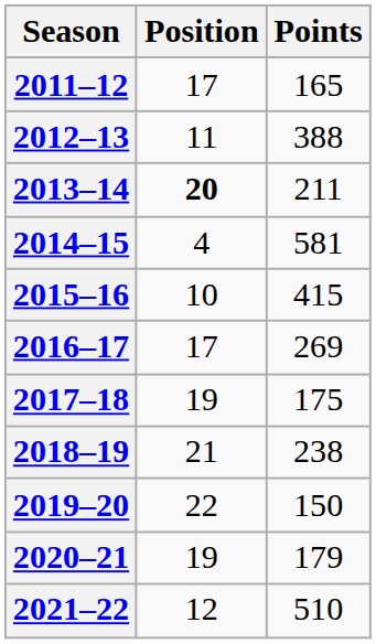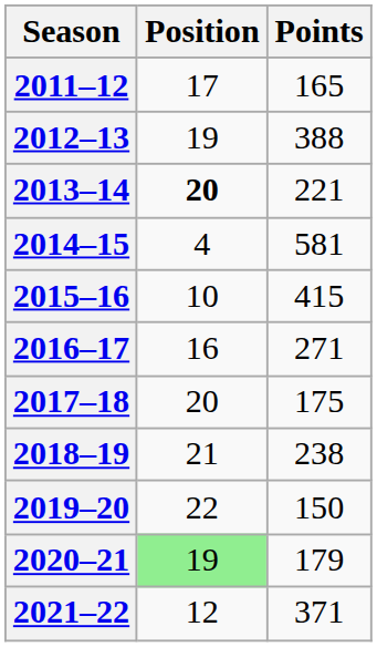 <table class="wikitable plainrowheaders sortable">
 <tr>
 <th scope="col">Season</th>
 <th scope="col">Position</th>
 <th scope="col">Points</th>
 </tr>
 <tr>
 <th scope=row align=center><a href='#'>2011–12</a></th>
 <td align=center>17</td>
 <td align=center>165</td>
 </tr>
 <tr>
 <th scope=row align=center><a href='#'>2012–13</a></th>
-<td align=center>11</td>
+<td align=center>19</td>
 <td align=center>388</td>
 </tr>
 <tr>
 <th scope=row align=center><a href='#'>2013–14</a></th>
 <td align=center><strong>20</strong></td>
-<td align=center>211</td>
+<td align=center>221</td>
 </tr>
 <tr>
 <th scope=row align=center><a href='#'>2014–15</a></th>
 <td align=center>4</td>
 <td align=center>581</td>
 </tr>
 <tr>
 <th scope=row align=center><a href='#'>2015–16</a></th>
 <td align=center>10</td>
 <td align=center>415</td>
 </tr>
 <tr>
 <th scope=row align=center><a href='#'>2016–17</a></th>
-<td align=center>17</td>
-<td align=center>269</td>
+<td align=center>16</td>
+<td align=center>271</td>
 </tr>
 <tr>
 <th scope=row align=center><a href='#'>2017–18</a></th>
-<td align=center>19</td>
+<td align=center>20</td>
 <td align=center>175</td>
 </tr>
 <tr>
 <th scope=row align=center><a href='#'>2018–19</a></th>
 <td align=center>21</td>
 <td align=center>238</td>
 </tr>
 <tr>
 <th scope=row align=center><a href='#'>2019–20</a></th>
 <td align=center>22</td>
 <td align=center>150</td>
 </tr>
 <tr>
 <th scope=row align=center><a href='#'>2020–21</a></th>
-<td align=center>19</td>
+<td align=center style="background: lightgreen;">19</td>
 <td align=center>179</td>
 </tr>
 <tr>
 <th scope=row align=center><a href='#'>2021–22</a></th>
 <td align=center>12</td>
-<td align=center>510</td>
+<td align=center>371</td>
 </tr>
 </table>
